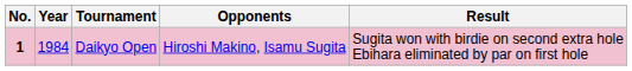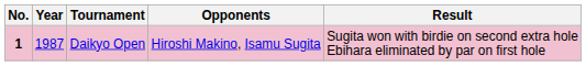 <table class="wikitable" style="font-size:95%;">
 <tr>
 <th>No.</th>
 <th>Year</th>
 <th>Tournament</th>
 <th>Opponents</th>
 <th>Result</th>
 </tr>
 <tr style="background:#F2C1D1;">
 <td align=center><strong>1</strong></td>
-<td><a href='#'>1984</a></td>
+<td><a href='#'>1987</a></td>
 <td><a href='#'>Daikyo Open</a></td>
 <td> <a href='#'>Hiroshi Makino</a>,  <a href='#'>Isamu Sugita</a></td>
 <td>Sugita won with birdie on second extra hole<br>Ebihara eliminated by par on first hole</td>
 </tr>
 </table>
